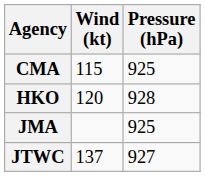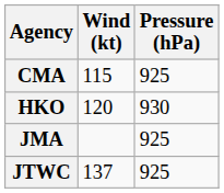 <table class="wikitable floatleft">
 <tr>
 <th>Agency</th>
 <th>Wind<br>(kt)</th>
 <th>Pressure<br>(hPa)</th>
 </tr>
 <tr>
 <th>CMA</th>
 <td>115</td>
 <td>925</td>
 </tr>
 <tr>
 <th>HKO</th>
 <td>120</td>
-<td>928</td>
+<td>930</td>
 </tr>
 <tr>
 <th>JMA</th>
 <td></td>
 <td>925</td>
 </tr>
 <tr>
 <th>JTWC</th>
 <td>137</td>
-<td>927</td>
+<td>925</td>
 </tr>
 </table>
